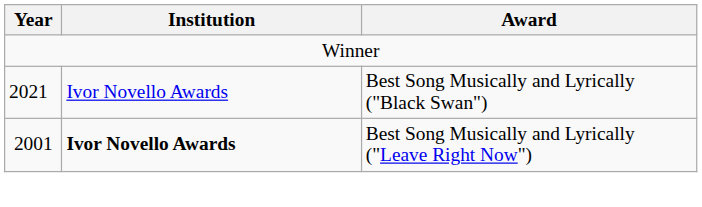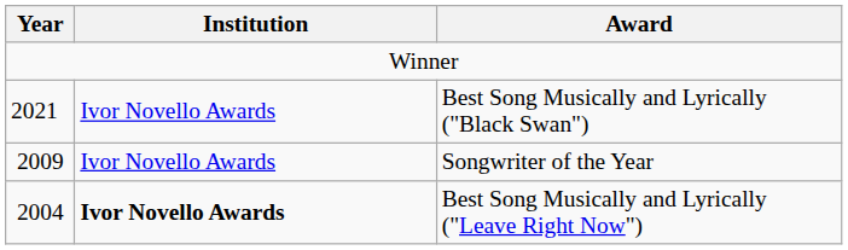 <table class="wikitable">
 <tr>
 <th width="40" rowspan="1">Year</th>
 <th width="240" rowspan="1">Institution</th>
 <th width="270" rowspan="1">Award</th>
 </tr>
 <tr>
 <td colspan=3 align=center>Winner</td>
 </tr>
 <tr>
 <td>2021</td>
 <td><a href='#'>Ivor Novello Awards</a></td>
 <td>Best Song Musically and Lyrically ("Black Swan") </td>
 </tr>
 <tr>
-<td align="center">2001</td>
+<td align="center">2009</td>
+<td align="left"><a href='#'>Ivor Novello Awards</a></td>
+<td align="left">Songwriter of the Year</td>
+</tr>
+<tr>
+<td align="center">2004</td>
 <td align="left"><strong>Ivor Novello Awards</strong></td>
 <td align="left">Best Song Musically and Lyrically ("<a href='#'>Leave Right Now</a>")</td>
 </tr>
 </table>
